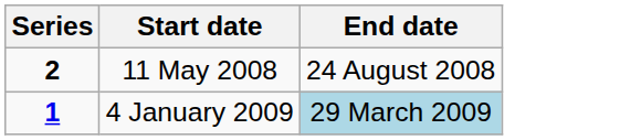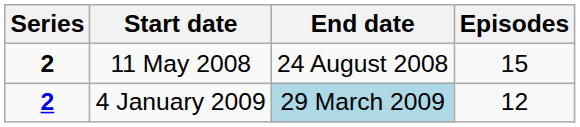 <table class="wikitable" style="text-align:center;">
 <tr>
 <th>Series</th>
 <th>Start date</th>
 <th>End date</th>
+<th>Episodes</th>
 </tr>
 <tr>
 <td><strong>2</strong></td>
 <td>11 May 2008</td>
 <td>24 August 2008</td>
+<td>15</td>
 </tr>
 <tr>
-<td><strong><a href='#'>1</a></strong></td>
+<td><strong><a href='#'>2</a></strong></td>
 <td>4 January 2009</td>
 <td style="background: lightblue;">29 March 2009</td>
+<td>12</td>
 </tr>
 </table>
